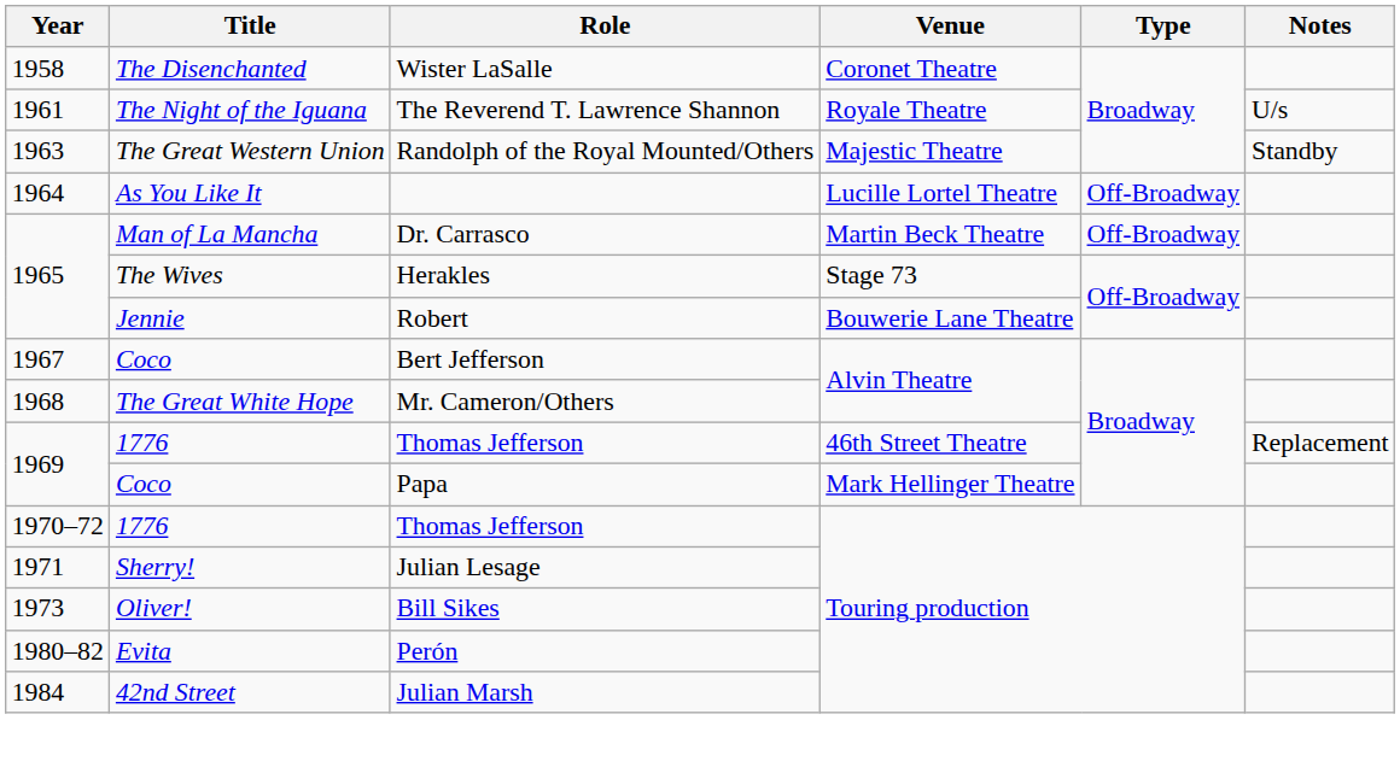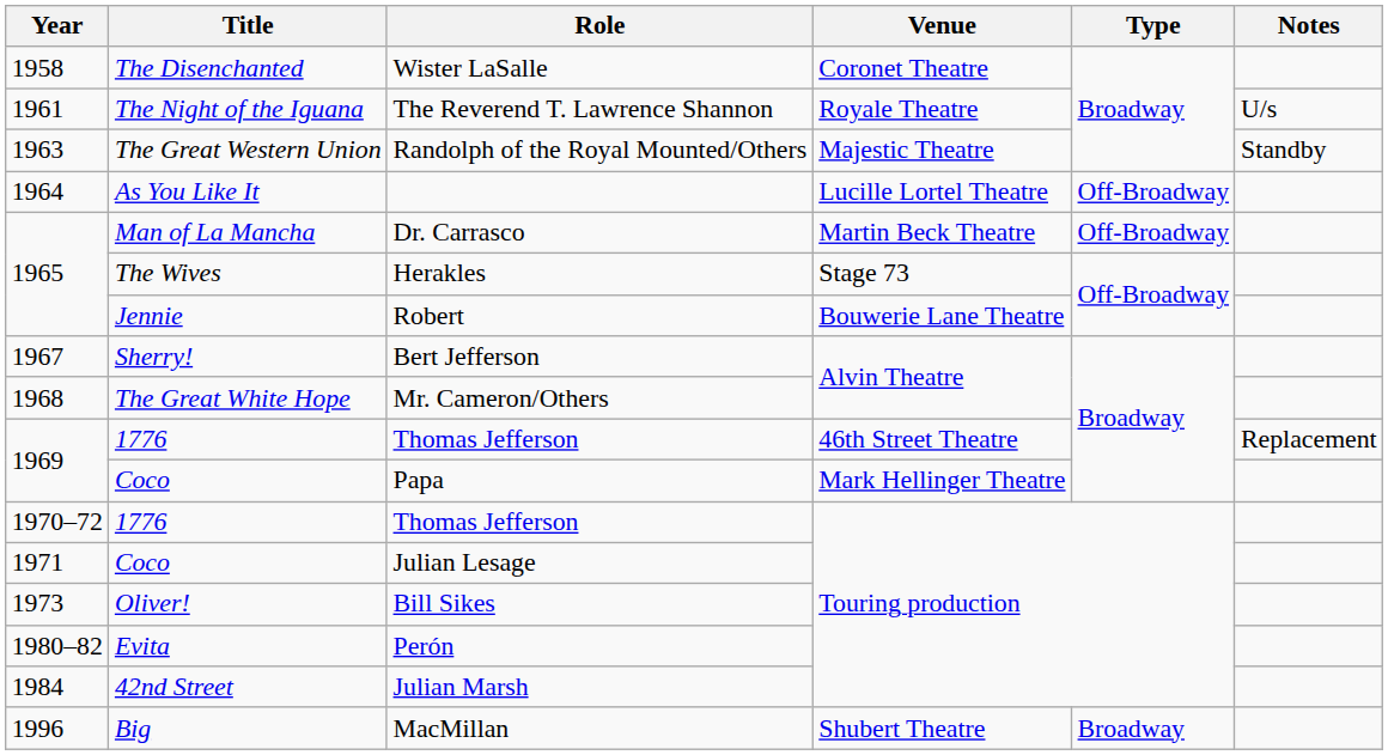 <table class="wikitable sortable">
 <tr>
 <th>Year</th>
 <th>Title</th>
 <th>Role</th>
 <th>Venue</th>
 <th>Type</th>
 <th>Notes</th>
 </tr>
 <tr>
 <td>1958</td>
 <td><em><a href='#'>The Disenchanted</a></em></td>
 <td>Wister LaSalle</td>
 <td><a href='#'>Coronet Theatre</a></td>
 <td rowspan="3"><a href='#'>Broadway</a></td>
 <td></td>
 </tr>
 <tr>
 <td>1961</td>
 <td><em><a href='#'>The Night of the Iguana</a></em></td>
 <td>The Reverend T. Lawrence Shannon</td>
 <td><a href='#'>Royale Theatre</a></td>
 <td>U/s</td>
 </tr>
 <tr>
 <td>1963</td>
 <td><em>The Great Western Union</em></td>
 <td>Randolph of the Royal Mounted/Others</td>
 <td><a href='#'>Majestic Theatre</a></td>
 <td>Standby</td>
 </tr>
 <tr>
 <td>1964</td>
 <td><em><a href='#'>As You Like It</a></em></td>
 <td></td>
 <td><a href='#'>Lucille Lortel Theatre</a></td>
 <td><a href='#'>Off-Broadway</a></td>
 <td></td>
 </tr>
 <tr>
 <td rowspan="3">1965</td>
 <td><em><a href='#'>Man of La Mancha</a></em></td>
 <td>Dr. Carrasco</td>
 <td><a href='#'>Martin Beck Theatre</a></td>
 <td><a href='#'>Off-Broadway</a></td>
 <td></td>
 </tr>
 <tr>
 <td><em>The Wives</em></td>
 <td>Herakles</td>
 <td>Stage 73</td>
 <td rowspan="2"><a href='#'>Off-Broadway</a></td>
 <td></td>
 </tr>
 <tr>
 <td><em><a href='#'>Jennie</a></em></td>
 <td>Robert</td>
 <td><a href='#'>Bouwerie Lane Theatre</a></td>
 <td></td>
 </tr>
 <tr>
 <td>1967</td>
-<td><em><a href='#'>Coco</a></em></td>
+<td><em><a href='#'>Sherry!</a></em></td>
 <td>Bert Jefferson</td>
 <td rowspan="2"><a href='#'>Alvin Theatre</a></td>
 <td rowspan="4"><a href='#'>Broadway</a></td>
 <td></td>
 </tr>
 <tr>
 <td>1968</td>
 <td><em><a href='#'>The Great White Hope</a></em></td>
 <td>Mr. Cameron/Others</td>
 <td></td>
 </tr>
 <tr>
 <td rowspan="2">1969</td>
 <td><em><a href='#'>1776</a></em></td>
 <td><a href='#'>Thomas Jefferson</a></td>
 <td><a href='#'>46th Street Theatre</a></td>
 <td>Replacement</td>
 </tr>
 <tr>
 <td><em><a href='#'>Coco</a></em></td>
 <td>Papa</td>
 <td><a href='#'>Mark Hellinger Theatre</a></td>
 <td></td>
 </tr>
 <tr>
 <td>1970–72</td>
 <td><em><a href='#'>1776</a></em></td>
 <td><a href='#'>Thomas Jefferson</a></td>
 <td colspan="2" rowspan="5"><a href='#'>Touring production</a></td>
 <td></td>
 </tr>
 <tr>
 <td>1971</td>
-<td><em><a href='#'>Sherry!</a></em></td>
+<td><em><a href='#'>Coco</a></em></td>
 <td>Julian Lesage</td>
 <td></td>
 </tr>
 <tr>
 <td>1973</td>
 <td><em><a href='#'>Oliver!</a></em></td>
 <td><a href='#'>Bill Sikes</a></td>
 <td></td>
 </tr>
 <tr>
 <td>1980–82</td>
 <td><em><a href='#'>Evita</a></em></td>
 <td><a href='#'>Perón</a></td>
 <td></td>
 </tr>
 <tr>
 <td>1984</td>
 <td><em><a href='#'>42nd Street</a></em></td>
 <td><a href='#'>Julian Marsh</a></td>
 <td></td>
 </tr>
+<tr>
+<td>1996</td>
+<td><em><a href='#'>Big</a></em></td>
+<td>MacMillan</td>
+<td><a href='#'>Shubert Theatre</a></td>
+<td><a href='#'>Broadway</a></td>
+<td></td>
+</tr>
 </table>
